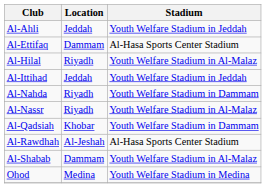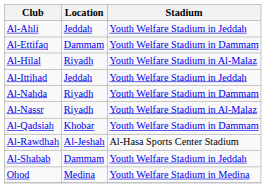 <table class="wikitable sortable">
 <tr>
 <th>Club</th>
 <th>Location</th>
 <th>Stadium</th>
 </tr>
 <tr>
 <td><a href='#'>Al-Ahli</a></td>
 <td><a href='#'>Jeddah</a></td>
 <td><a href='#'>Youth Welfare Stadium in Jeddah</a></td>
 </tr>
 <tr>
 <td><a href='#'>Al-Ettifaq</a></td>
 <td><a href='#'>Dammam</a></td>
-<td>Al-Hasa Sports Center Stadium</td>
+<td><a href='#'>Youth Welfare Stadium in Dammam</a></td>
 </tr>
 <tr>
 <td><a href='#'>Al-Hilal</a></td>
 <td><a href='#'>Riyadh</a></td>
 <td><a href='#'>Youth Welfare Stadium in Al-Malaz</a></td>
 </tr>
 <tr>
 <td><a href='#'>Al-Ittihad</a></td>
 <td><a href='#'>Jeddah</a></td>
 <td><a href='#'>Youth Welfare Stadium in Jeddah</a></td>
 </tr>
 <tr>
 <td><a href='#'>Al-Nahda</a></td>
 <td><a href='#'>Riyadh</a></td>
 <td><a href='#'>Youth Welfare Stadium in Dammam</a></td>
 </tr>
 <tr>
 <td><a href='#'>Al-Nassr</a></td>
 <td><a href='#'>Riyadh</a></td>
 <td><a href='#'>Youth Welfare Stadium in Al-Malaz</a></td>
 </tr>
 <tr>
 <td><a href='#'>Al-Qadsiah</a></td>
 <td><a href='#'>Khobar</a></td>
 <td><a href='#'>Youth Welfare Stadium in Dammam</a></td>
 </tr>
 <tr>
 <td><a href='#'>Al-Rawdhah</a></td>
 <td><a href='#'>Al-Jeshah</a></td>
 <td>Al-Hasa Sports Center Stadium</td>
 </tr>
 <tr>
 <td><a href='#'>Al-Shabab</a></td>
 <td><a href='#'>Dammam</a></td>
-<td><a href='#'>Youth Welfare Stadium in Al-Malaz</a></td>
+<td><a href='#'>Youth Welfare Stadium in Jeddah</a></td>
 </tr>
 <tr>
 <td><a href='#'>Ohod</a></td>
 <td><a href='#'>Medina</a></td>
 <td><a href='#'>Youth Welfare Stadium in Medina</a></td>
 </tr>
 <tr>
 </tr>
 </table>
